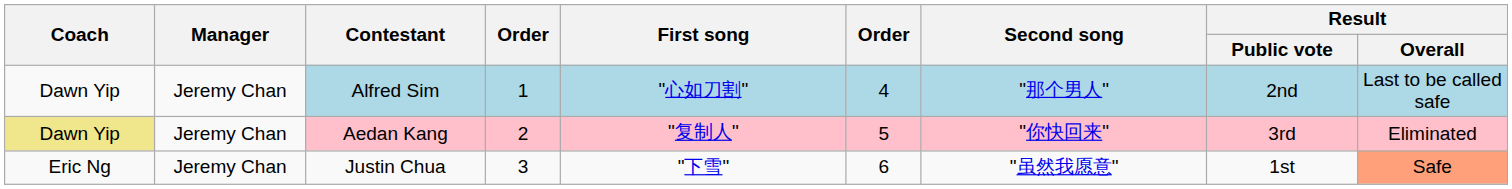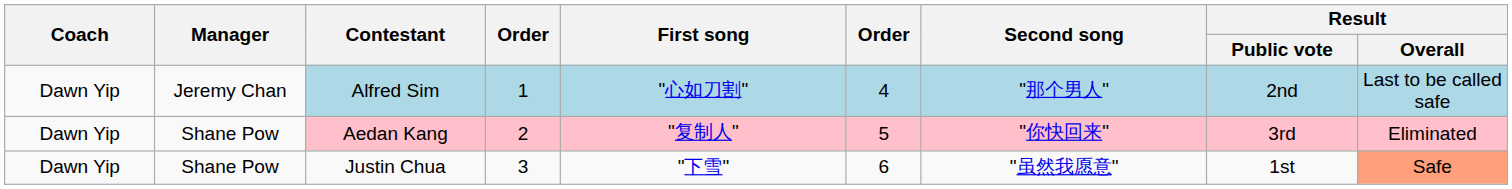 <table class="wikitable" style="text-align: center; width:100%;">
 <tr>
 <th rowspan=2 style="width:10%;">Coach</th>
 <th rowspan=2 style="width:10%;">Manager</th>
 <th rowspan=2 style="width:12%;">Contestant</th>
 <th rowspan=2 style="width:5%;">Order</th>
 <th rowspan=2 style="width:19%;">First song</th>
 <th rowspan=2 style="width:5%;">Order</th>
 <th rowspan=2 style="width:19%;">Second song</th>
 <th colspan=2>Result</th>
 </tr>
 <tr>
 <th style="width:10%;">Public vote</th>
 <th style="width:10%;">Overall</th>
 </tr>
 <tr>
 <td>Dawn Yip</td>
 <td>Jeremy Chan</td>
 <td style="background:lightblue;">Alfred Sim</td>
 <td style="background:lightblue;">1</td>
 <td style="background:lightblue;">"<a href='#'>心如刀割</a>"</td>
 <td style="background:lightblue;">4</td>
 <td style="background:lightblue;">"<a href='#'>那个男人</a>"</td>
 <td style="background:lightblue;">2nd</td>
 <td style="background:lightblue;">Last to be called safe</td>
 </tr>
 <tr>
-<td style="background: khaki;">Dawn Yip</td>
-<td>Jeremy Chan</td>
+<td>Dawn Yip</td>
+<td>Shane Pow</td>
 <td style="background:pink;">Aedan Kang</td>
 <td style="background:pink;">2</td>
 <td style="background:pink;">"<a href='#'>复制人</a>"</td>
 <td style="background:pink;">5</td>
 <td style="background:pink;">"<a href='#'>你快回来</a>"</td>
 <td style="background:pink;">3rd</td>
 <td style="background:pink;">Eliminated</td>
 </tr>
 <tr>
-<td>Eric Ng</td>
-<td>Jeremy Chan</td>
+<td>Dawn Yip</td>
+<td>Shane Pow</td>
 <td>Justin Chua</td>
 <td>3</td>
 <td>"<a href='#'>下雪</a>"</td>
 <td>6</td>
 <td>"<a href='#'>虽然我愿意</a>"</td>
 <td>1st</td>
 <td style="background: lightsalmon;">Safe</td>
 </tr>
 </table>
